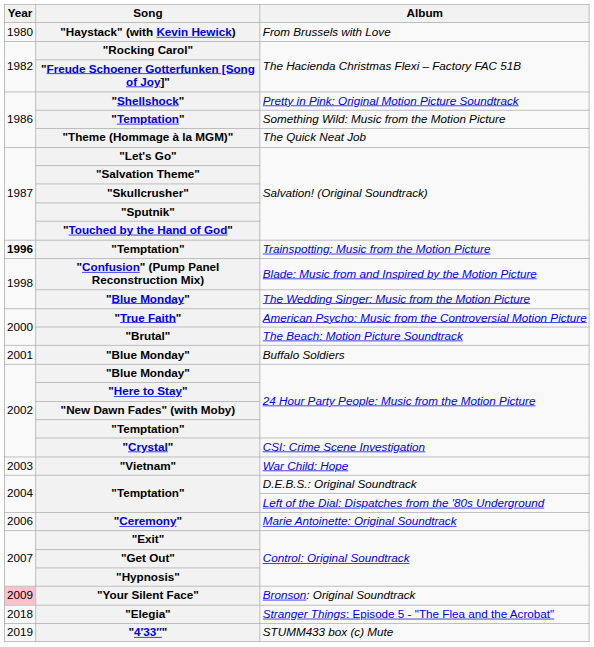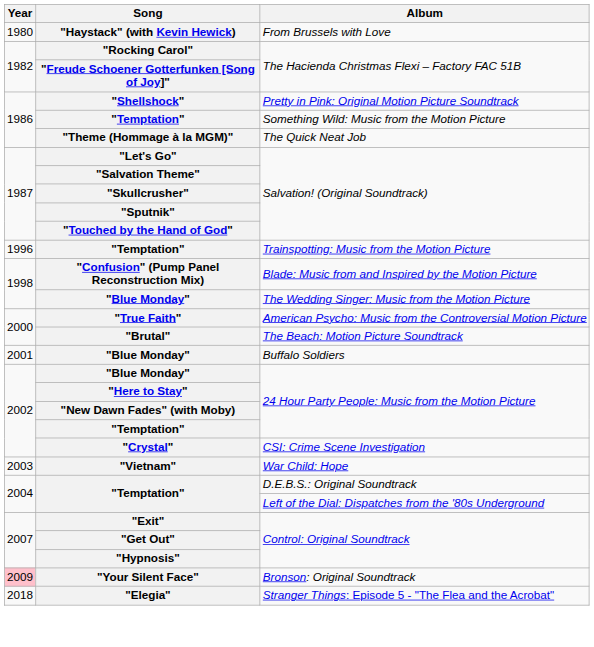 <table class="wikitable plainrowheaders">
 <tr>
 <th scope="col">Year</th>
 <th scope="col" width=300>Song</th>
 <th scope="col">Album</th>
 </tr>
 <tr>
 <td>1980</td>
 <th scope="row">"Haystack" (with <a href='#'>Kevin Hewick</a>)</th>
 <td><em>From Brussels with Love</em></td>
 </tr>
 <tr>
 <td rowspan="2">1982</td>
 <th scope="row">"Rocking Carol"</th>
 <td rowspan="2"><em>The Hacienda Christmas Flexi – Factory FAC 51B</em></td>
 </tr>
 <tr>
 <th scope="row">"<a href='#'>Freude Schoener Gotterfunken [Song of Joy</a>]"</th>
 </tr>
 <tr>
 <td rowspan="3">1986</td>
 <th scope="row">"<a href='#'>Shellshock</a>"</th>
 <td><em><a href='#'>Pretty in Pink: Original Motion Picture Soundtrack</a></em></td>
 </tr>
 <tr>
 <th scope="row">"<a href='#'>Temptation</a>"</th>
 <td><em>Something Wild: Music from the Motion Picture</em></td>
 </tr>
 <tr>
 <th scope="row">"Theme (Hommage à la MGM)"</th>
 <td><em>The Quick Neat Job</em></td>
 </tr>
 <tr>
 <td rowspan="5">1987</td>
 <th scope="row">"Let's Go"</th>
 <td rowspan="5"><em>Salvation! (Original Soundtrack)</em></td>
 </tr>
 <tr>
 <th scope="row">"Salvation Theme"</th>
 </tr>
 <tr>
 <th scope="row">"Skullcrusher"</th>
 </tr>
 <tr>
 <th scope="row">"Sputnik"</th>
 </tr>
 <tr>
 <th scope="row">"<a href='#'>Touched by the Hand of God</a>"</th>
 </tr>
 <tr>
-<td><strong>1996</strong></td>
+<td>1996</td>
 <th scope="row">"Temptation"</th>
 <td><em><a href='#'>Trainspotting: Music from the Motion Picture</a></em></td>
 </tr>
 <tr>
 <td rowspan="2">1998</td>
 <th scope="row">"<a href='#'>Confusion</a>" (Pump Panel Reconstruction Mix)</th>
 <td><em><a href='#'>Blade: Music from and Inspired by the Motion Picture</a></em></td>
 </tr>
 <tr>
 <th scope="row">"<a href='#'>Blue Monday</a>"</th>
 <td><em><a href='#'>The Wedding Singer: Music from the Motion Picture</a></em></td>
 </tr>
 <tr>
 <td rowspan="2">2000</td>
 <th scope="row">"<a href='#'>True Faith</a>"</th>
 <td><em><a href='#'>American Psycho: Music from the Controversial Motion Picture</a></em></td>
 </tr>
 <tr>
 <th scope="row">"Brutal"</th>
 <td><em><a href='#'>The Beach: Motion Picture Soundtrack</a></em></td>
 </tr>
 <tr>
 <td>2001</td>
 <th scope="row">"Blue Monday"</th>
 <td><em>Buffalo Soldiers</em></td>
 </tr>
 <tr>
 <td rowspan="5">2002</td>
 <th scope="row">"Blue Monday"</th>
 <td rowspan="4"><em><a href='#'>24 Hour Party People: Music from the Motion Picture</a></em></td>
 </tr>
 <tr>
 <th scope="row">"<a href='#'>Here to Stay</a>"</th>
 </tr>
 <tr>
 <th scope="row">"New Dawn Fades" (with Moby)</th>
 </tr>
 <tr>
 <th scope="row">"Temptation"</th>
 </tr>
 <tr>
 <th scope="row">"<a href='#'>Crystal</a>"</th>
 <td><em><a href='#'>CSI: Crime Scene Investigation</a></em></td>
 </tr>
 <tr>
 <td>2003</td>
 <th scope="row">"Vietnam"</th>
 <td><em><a href='#'>War Child: Hope</a></em></td>
 </tr>
 <tr>
 <td rowspan="2">2004</td>
 <th scope="row" rowspan="2">"Temptation"</th>
 <td><em>D.E.B.S.: Original Soundtrack</em></td>
 </tr>
 <tr>
 <td><em><a href='#'>Left of the Dial: Dispatches from the '80s Underground</a></em></td>
 </tr>
 <tr>
-<td>2006</td>
-<th scope="row">"<a href='#'>Ceremony</a>"</th>
-<td><em><a href='#'>Marie Antoinette: Original Soundtrack</a></em></td>
-</tr>
-<tr>
 <td rowspan="3">2007</td>
 <th scope="row">"Exit"</th>
 <td rowspan="3"><em><a href='#'>Control: Original Soundtrack</a></em></td>
 </tr>
 <tr>
 <th scope="row">"Get Out"</th>
 </tr>
 <tr>
 <th scope="row">"Hypnosis"</th>
 </tr>
 <tr>
 <td rowspan="1" style="background: pink;">2009</td>
 <th scope="row">"Your Silent Face"</th>
 <td rowspan="1"><em><a href='#'>Bronson</a>: Original Soundtrack</em></td>
 </tr>
 <tr>
 <td>2018</td>
 <th scope="row">"Elegia"</th>
 <td><a href='#'><em>Stranger Things</em>: Episode 5 - "The Flea and the Acrobat"</a></td>
 </tr>
-<tr>
-<td>2019</td>
-<th scope="row">"<a href='#'>4′33″</a>"</th>
-<td><em>STUMM433 box (c) Mute</em></td>
-</tr>
 </table>
